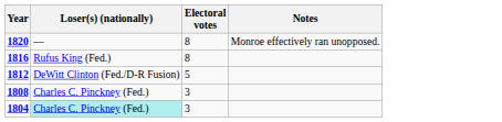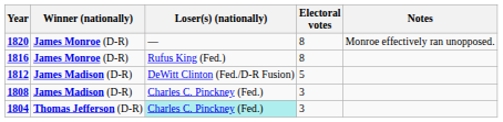 <table class="wikitable sortable">
 <tr>
 <th data-sort-type="number">Year</th>
+<th>Winner (nationally)</th>
 <th>Loser(s) (nationally)</th>
 <th data-sort-type="number">Electoral<br>votes</th>
 <th class="unsortable">Notes</th>
 </tr>
 <tr>
 <td><strong><a href='#'>1820</a></strong></td>
+<td><strong><a href='#'>James Monroe</a></strong> (D-R)</td>
 <td>—</td>
 <td>8</td>
 <td>Monroe effectively ran unopposed.</td>
 </tr>
 <tr>
 <td><strong><a href='#'>1816</a></strong></td>
+<td><strong><a href='#'>James Monroe</a></strong> (D-R)</td>
 <td><a href='#'>Rufus King</a> (Fed.)</td>
 <td>8</td>
 <td></td>
 </tr>
 <tr>
 <td><strong><a href='#'>1812</a></strong></td>
+<td><strong><a href='#'>James Madison</a></strong> (D-R)</td>
 <td><a href='#'>DeWitt Clinton</a> (Fed./D-R Fusion)</td>
 <td>5</td>
 <td></td>
 </tr>
 <tr>
 <td><strong><a href='#'>1808</a></strong></td>
+<td><strong><a href='#'>James Madison</a></strong> (D-R)</td>
 <td><a href='#'>Charles C. Pinckney</a> (Fed.)</td>
 <td>3</td>
 <td></td>
 </tr>
 <tr>
 <td><strong><a href='#'>1804</a></strong></td>
+<td><strong><a href='#'>Thomas Jefferson</a></strong> (D-R)</td>
 <td style="background: paleturquoise;"><a href='#'>Charles C. Pinckney</a> (Fed.)</td>
 <td>3</td>
 <td></td>
 </tr>
 </table>
